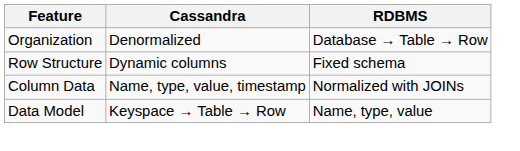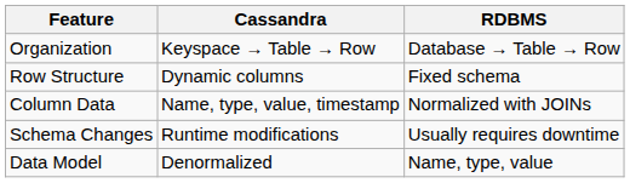 <table class="wikitable">
 <tr>
 <th>Feature</th>
 <th>Cassandra</th>
 <th>RDBMS</th>
 </tr>
 <tr>
 <td>Organization</td>
-<td>Denormalized</td>
+<td>Keyspace → Table → Row</td>
 <td>Database → Table → Row</td>
 </tr>
 <tr>
 <td>Row Structure</td>
 <td>Dynamic columns</td>
 <td>Fixed schema</td>
 </tr>
 <tr>
 <td>Column Data</td>
 <td>Name, type, value, timestamp</td>
 <td>Normalized with JOINs</td>
 </tr>
 <tr>
+<td>Schema Changes</td>
+<td>Runtime modifications</td>
+<td>Usually requires downtime</td>
+</tr>
+<tr>
 <td>Data Model</td>
-<td>Keyspace → Table → Row</td>
+<td>Denormalized</td>
 <td>Name, type, value</td>
 </tr>
 </table>
